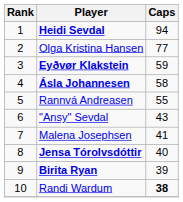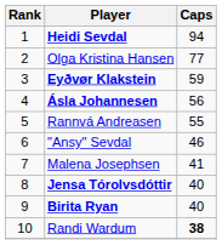 <table class="wikitable">
 <tr>
 <th>Rank</th>
 <th>Player</th>
 <th>Caps</th>
 </tr>
 <tr>
 <td align="center">1</td>
 <td align=><strong><a href='#'>Heidi Sevdal</a></strong></td>
 <td align="center">94</td>
 </tr>
 <tr>
 <td align="center">2</td>
 <td align=><a href='#'>Olga Kristina Hansen</a></td>
 <td align="center">77</td>
 </tr>
 <tr>
 <td align="center">3</td>
 <td align=><strong><a href='#'>Eyðvør Klakstein</a></strong></td>
 <td align="center">59</td>
 </tr>
 <tr>
 <td align="center">4</td>
 <td align=><strong><a href='#'>Ásla Johannesen</a></strong></td>
-<td align="center">58</td>
+<td align="center">56</td>
 </tr>
 <tr>
 <td align="center">5</td>
 <td align=><a href='#'>Rannvá Andreasen</a></td>
 <td align="center">55</td>
 </tr>
 <tr>
 <td align="center">6</td>
 <td align=><a href='#'>"Ansy" Sevdal</a></td>
-<td align="center">43</td>
+<td align="center">46</td>
 </tr>
 <tr>
 <td align="center">7</td>
 <td align=><a href='#'>Malena Josephsen</a></td>
 <td align="center">41</td>
 </tr>
 <tr>
 <td align="center">8</td>
 <td align=><strong><a href='#'>Jensa Tórolvsdóttir</a></strong></td>
 <td align="center">40</td>
 </tr>
 <tr>
 <td align="center">9</td>
 <td align=><strong><a href='#'>Birita Ryan</a></strong></td>
-<td align="center">39</td>
+<td align="center">40</td>
 </tr>
 <tr>
 <td align="center">10</td>
 <td align=><a href='#'>Randi Wardum</a></td>
 <td align="center"><strong>38</strong></td>
 </tr>
 <tr>
 </tr>
 </table>
